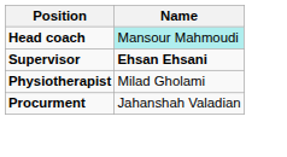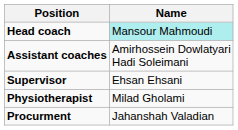 <table class="wikitable">
 <tr>
 <th style="color:; background:;">Position</th>
 <th style="color:; background:;">Name</th>
 </tr>
 <tr>
 <td><strong>Head coach</strong></td>
 <td style="background: paleturquoise;">  Mansour Mahmoudi</td>
 </tr>
 <tr>
+<td><strong>Assistant coaches</strong></td>
+<td> Amirhossein Dowlatyari <br>  Hadi Soleimani</td>
+</tr>
+<tr>
 <td><strong>Supervisor</strong></td>
-<td><strong> Ehsan Ehsani</strong></td>
+<td> Ehsan Ehsani</td>
 </tr>
 <tr>
 <td><strong>Physiotherapist</strong></td>
 <td> Milad Gholami</td>
 </tr>
 <tr>
 <td><strong>Procurment</strong></td>
 <td> Jahanshah Valadian</td>
 </tr>
 </table>
